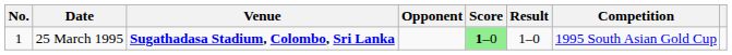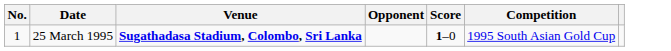 <table class="wikitable plainrowheaders sortable">
 <tr>
 <th scope="col">No.</th>
 <th scope="col">Date</th>
 <th scope="col">Venue</th>
 <th scope="col">Opponent</th>
 <th scope="col">Score</th>
-<th scope="col">Result</th>
 <th scope="col">Competition</th>
 <th scope="col" class="unsortable"></th>
 </tr>
 <tr>
 <td align="center">1</td>
 <td>25 March 1995</td>
 <td><strong><a href='#'>Sugathadasa Stadium</a>, <a href='#'>Colombo</a>, <a href='#'>Sri Lanka</a></strong></td>
 <td></td>
-<td align="center" style="background: lightgreen;"><strong>1</strong>–0</td>
-<td align="center">1–0</td>
+<td align="center"><strong>1</strong>–0</td>
 <td><a href='#'>1995 South Asian Gold Cup</a></td>
 <td></td>
 </tr>
 </table>
